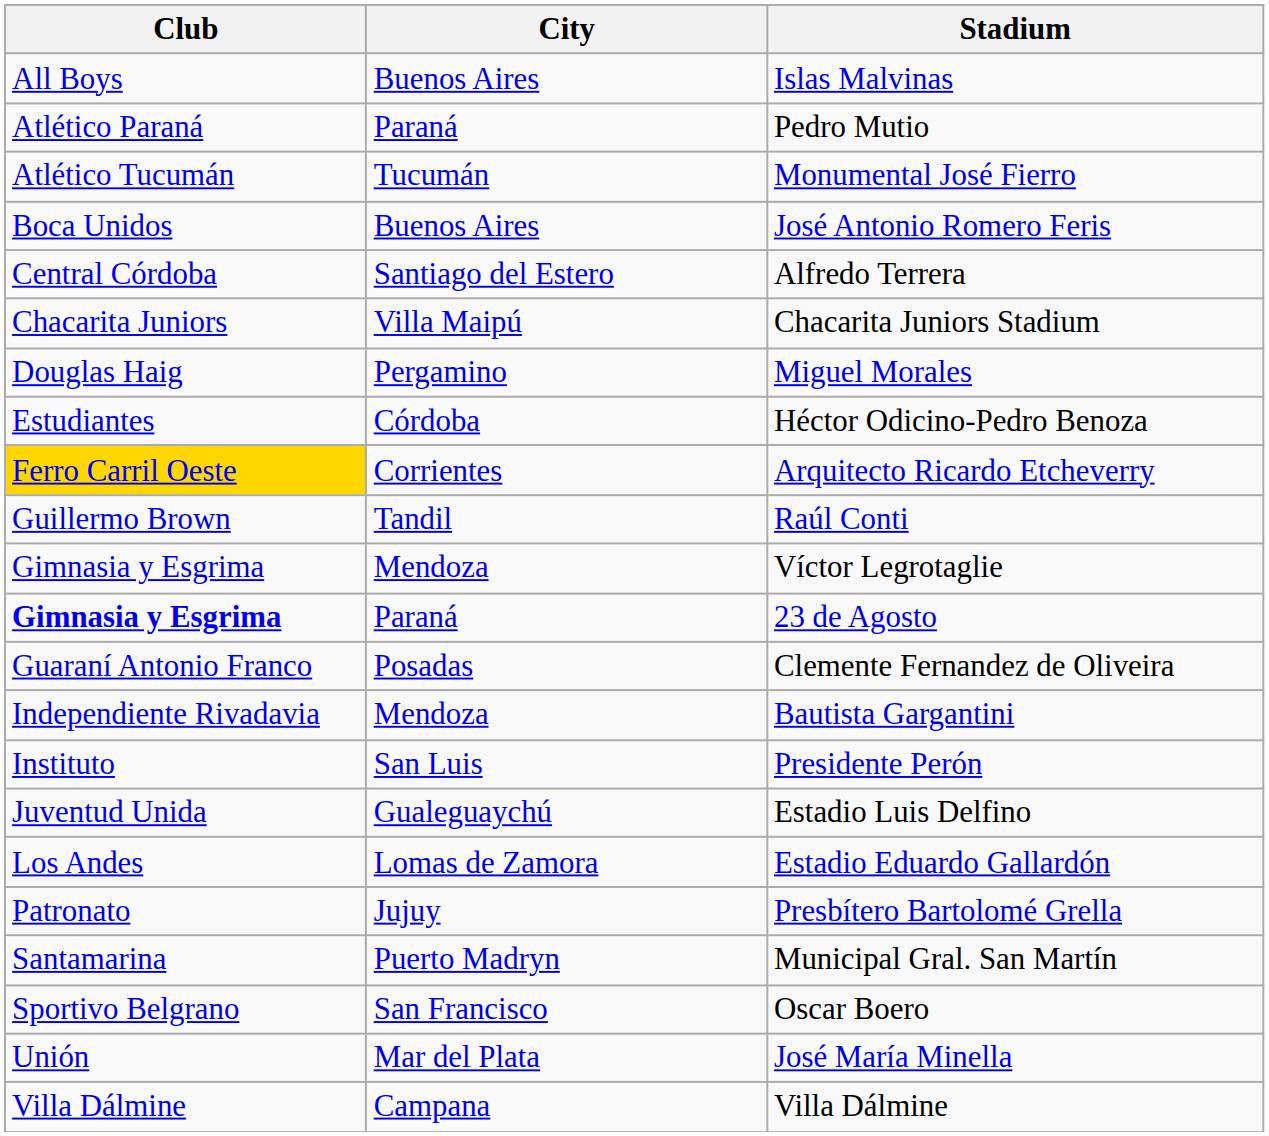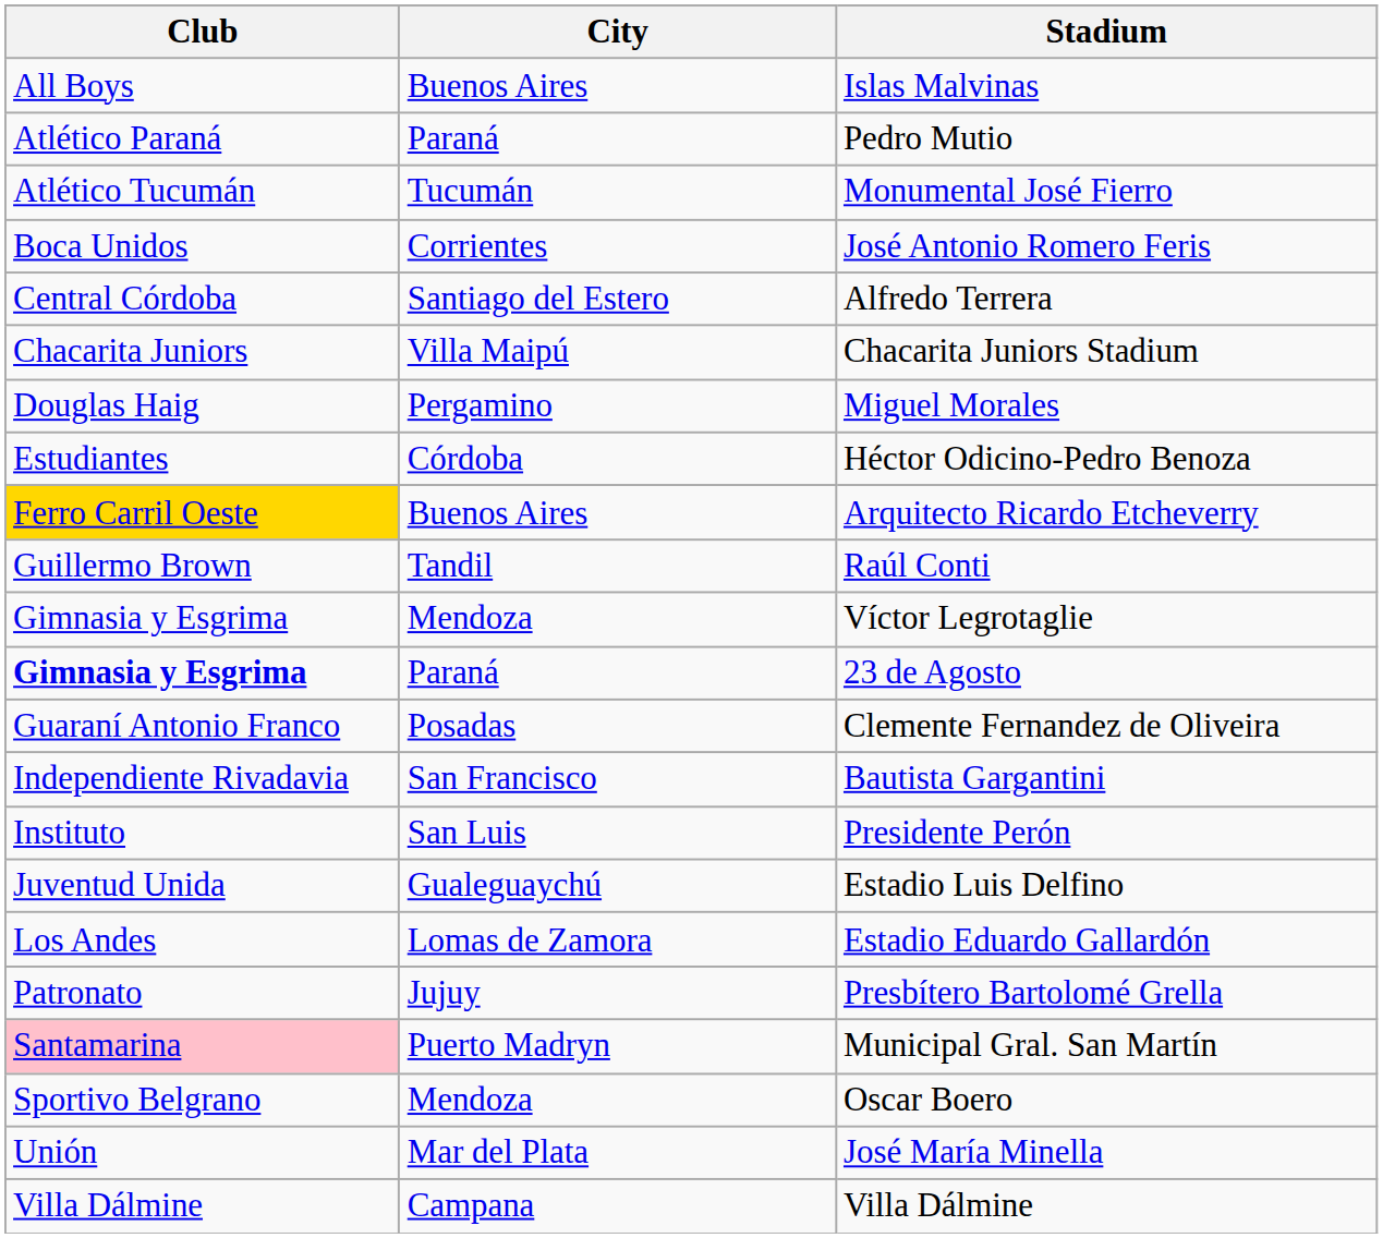 <table class="wikitable sortable">
 <tr>
 <th width=180px>Club</th>
 <th width=200px>City</th>
 <th width=250px>Stadium</th>
 </tr>
 <tr>
 <td><a href='#'>All Boys</a></td>
 <td><a href='#'>Buenos Aires</a></td>
 <td><a href='#'>Islas Malvinas</a></td>
 </tr>
 <tr>
 <td><a href='#'>Atlético Paraná</a></td>
 <td><a href='#'>Paraná</a></td>
 <td>Pedro Mutio</td>
 </tr>
 <tr>
 <td><a href='#'>Atlético Tucumán</a></td>
 <td><a href='#'>Tucumán</a></td>
 <td><a href='#'>Monumental José Fierro</a></td>
 </tr>
 <tr>
 <td><a href='#'>Boca Unidos</a></td>
-<td><a href='#'>Buenos Aires</a></td>
+<td><a href='#'>Corrientes</a></td>
 <td><a href='#'>José Antonio Romero Feris</a></td>
 </tr>
 <tr>
 <td><a href='#'>Central Córdoba</a></td>
 <td><a href='#'>Santiago del Estero</a></td>
 <td>Alfredo Terrera</td>
 </tr>
 <tr>
 <td><a href='#'>Chacarita Juniors</a></td>
 <td><a href='#'>Villa Maipú</a></td>
 <td>Chacarita Juniors Stadium</td>
 </tr>
 <tr>
 <td><a href='#'>Douglas Haig</a></td>
 <td><a href='#'>Pergamino</a></td>
 <td><a href='#'>Miguel Morales</a></td>
 </tr>
 <tr>
 <td><a href='#'>Estudiantes</a></td>
 <td><a href='#'>Córdoba</a></td>
 <td>Héctor Odicino-Pedro Benoza</td>
 </tr>
 <tr>
 <td style="background: gold;"><a href='#'>Ferro Carril Oeste</a></td>
-<td><a href='#'>Corrientes</a></td>
+<td><a href='#'>Buenos Aires</a></td>
 <td><a href='#'>Arquitecto Ricardo Etcheverry</a></td>
 </tr>
 <tr>
 <td><a href='#'>Guillermo Brown</a></td>
 <td><a href='#'>Tandil</a></td>
 <td><a href='#'>Raúl Conti</a></td>
 </tr>
 <tr>
 <td><a href='#'>Gimnasia y Esgrima</a></td>
 <td><a href='#'>Mendoza</a></td>
 <td>Víctor Legrotaglie</td>
 </tr>
 <tr>
 <td><strong><a href='#'>Gimnasia y Esgrima</a></strong></td>
 <td><a href='#'>Paraná</a></td>
 <td><a href='#'>23 de Agosto</a></td>
 </tr>
 <tr>
 <td><a href='#'>Guaraní Antonio Franco</a></td>
 <td><a href='#'>Posadas</a></td>
 <td>Clemente Fernandez de Oliveira</td>
 </tr>
 <tr>
 <td><a href='#'>Independiente Rivadavia</a></td>
-<td><a href='#'>Mendoza</a></td>
+<td><a href='#'>San Francisco</a></td>
 <td><a href='#'>Bautista Gargantini</a></td>
 </tr>
 <tr>
 <td><a href='#'>Instituto</a></td>
 <td><a href='#'>San Luis</a></td>
 <td><a href='#'>Presidente Perón</a></td>
 </tr>
 <tr>
 <td><a href='#'>Juventud Unida</a></td>
 <td><a href='#'>Gualeguaychú</a></td>
 <td>Estadio Luis Delfino</td>
 </tr>
 <tr>
 <td><a href='#'>Los Andes</a></td>
 <td><a href='#'>Lomas de Zamora</a></td>
 <td><a href='#'>Estadio Eduardo Gallardón</a></td>
 </tr>
 <tr>
 <td><a href='#'>Patronato</a></td>
 <td><a href='#'>Jujuy</a></td>
 <td><a href='#'>Presbítero Bartolomé Grella</a></td>
 </tr>
 <tr>
-<td><a href='#'>Santamarina</a></td>
+<td style="background: pink;"><a href='#'>Santamarina</a></td>
 <td><a href='#'>Puerto Madryn</a></td>
 <td>Municipal Gral. San Martín</td>
 </tr>
 <tr>
 <td><a href='#'>Sportivo Belgrano</a></td>
-<td><a href='#'>San Francisco</a></td>
+<td><a href='#'>Mendoza</a></td>
 <td>Oscar Boero</td>
 </tr>
 <tr>
 <td><a href='#'>Unión</a></td>
 <td><a href='#'>Mar del Plata</a></td>
 <td><a href='#'>José María Minella</a></td>
 </tr>
 <tr>
 <td><a href='#'>Villa Dálmine</a></td>
 <td><a href='#'>Campana</a></td>
 <td>Villa Dálmine</td>
 </tr>
 </table>
